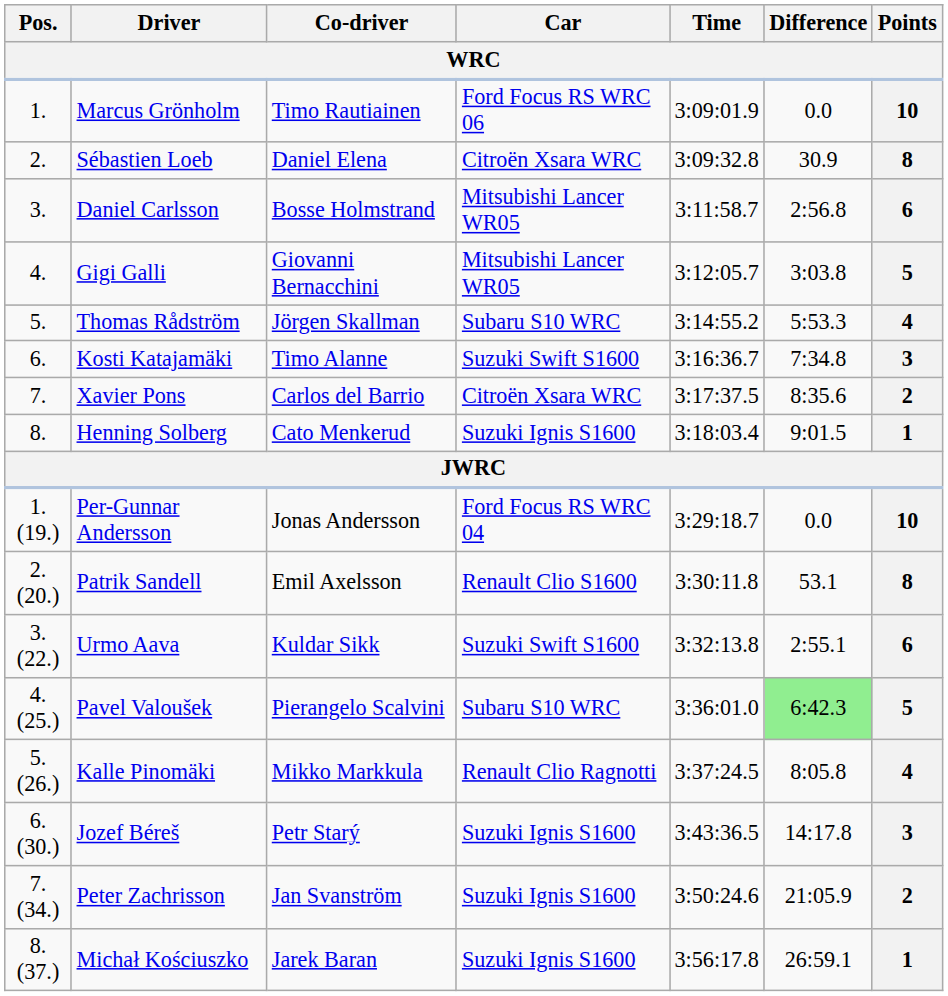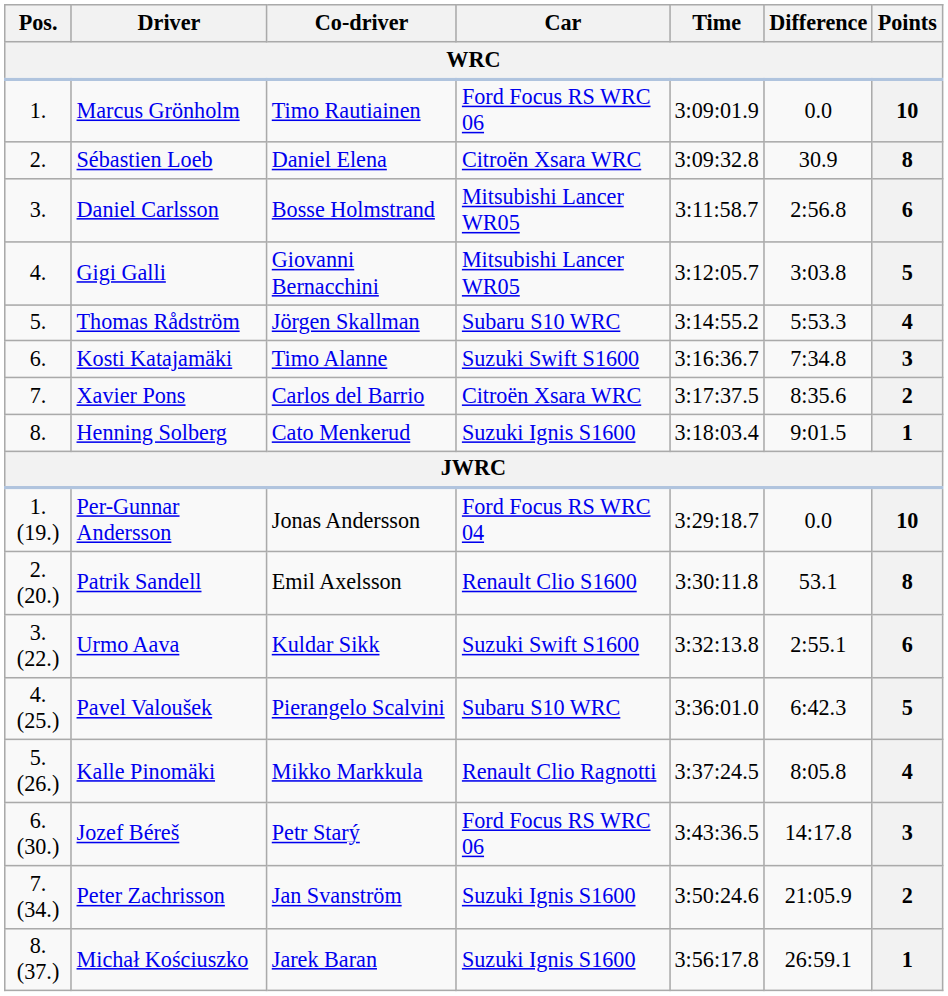 <table class="wikitable" style="text-align: center; font-size: 90%; max-width: 950px;">
 <tr>
 <th>Pos.</th>
 <th>Driver</th>
 <th>Co-driver</th>
 <th>Car</th>
 <th>Time</th>
 <th>Difference</th>
 <th>Points</th>
 </tr>
 <tr>
 <th colspan="7" style="border-bottom: 2px solid LightSteelBlue;">WRC</th>
 </tr>
 <tr>
 <td>1.</td>
 <td align="left"> <a href='#'>Marcus Grönholm</a></td>
 <td align="left"> <a href='#'>Timo Rautiainen</a></td>
 <td align="left"><a href='#'>Ford Focus RS WRC 06</a></td>
 <td>3:09:01.9</td>
 <td>0.0</td>
 <th>10</th>
 </tr>
 <tr>
 <td>2.</td>
 <td align="left"> <a href='#'>Sébastien Loeb</a></td>
 <td align="left"> <a href='#'>Daniel Elena</a></td>
 <td align="left"><a href='#'>Citroën Xsara WRC</a></td>
 <td>3:09:32.8</td>
 <td>30.9</td>
 <th>8</th>
 </tr>
 <tr>
 <td>3.</td>
 <td align="left"> <a href='#'>Daniel Carlsson</a></td>
 <td align="left"> <a href='#'>Bosse Holmstrand</a></td>
 <td align="left"><a href='#'>Mitsubishi Lancer WR05</a></td>
 <td>3:11:58.7</td>
 <td>2:56.8</td>
 <th>6</th>
 </tr>
 <tr>
 <td>4.</td>
 <td align="left"> <a href='#'>Gigi Galli</a></td>
 <td align="left"> <a href='#'>Giovanni Bernacchini</a></td>
 <td align="left"><a href='#'>Mitsubishi Lancer WR05</a></td>
 <td>3:12:05.7</td>
 <td>3:03.8</td>
 <th>5</th>
 </tr>
 <tr>
 <td>5.</td>
 <td align="left"> <a href='#'>Thomas Rådström</a></td>
 <td align="left"> <a href='#'>Jörgen Skallman</a></td>
 <td align="left"><a href='#'>Subaru S10 WRC</a></td>
 <td>3:14:55.2</td>
 <td>5:53.3</td>
 <th>4</th>
 </tr>
 <tr>
 <td>6.</td>
 <td align="left"> <a href='#'>Kosti Katajamäki</a></td>
 <td align="left"> <a href='#'>Timo Alanne</a></td>
 <td align="left"><a href='#'>Suzuki Swift S1600</a></td>
 <td>3:16:36.7</td>
 <td>7:34.8</td>
 <th>3</th>
 </tr>
 <tr>
 <td>7.</td>
 <td align="left"> <a href='#'>Xavier Pons</a></td>
 <td align="left"> <a href='#'>Carlos del Barrio</a></td>
 <td align="left"><a href='#'>Citroën Xsara WRC</a></td>
 <td>3:17:37.5</td>
 <td>8:35.6</td>
 <th>2</th>
 </tr>
 <tr>
 <td>8.</td>
 <td align="left"> <a href='#'>Henning Solberg</a></td>
 <td align="left"> <a href='#'>Cato Menkerud</a></td>
 <td align="left"><a href='#'>Suzuki Ignis S1600</a></td>
 <td>3:18:03.4</td>
 <td>9:01.5</td>
 <th>1</th>
 </tr>
 <tr>
 <th colspan="7" style="border-bottom: 2px solid LightSteelBlue;">JWRC</th>
 </tr>
 <tr>
 <td>1.(19.)</td>
 <td align="left"> <a href='#'>Per-Gunnar Andersson</a></td>
 <td align="left"> Jonas Andersson</td>
 <td align="left"><a href='#'>Ford Focus RS WRC 04</a></td>
 <td>3:29:18.7</td>
 <td>0.0</td>
 <th>10</th>
 </tr>
 <tr>
 <td>2.(20.)</td>
 <td align="left"> <a href='#'>Patrik Sandell</a></td>
 <td align="left"> Emil Axelsson</td>
 <td align="left"><a href='#'>Renault Clio S1600</a></td>
 <td>3:30:11.8</td>
 <td>53.1</td>
 <th>8</th>
 </tr>
 <tr>
 <td>3.(22.)</td>
 <td align="left"> <a href='#'>Urmo Aava</a></td>
 <td align="left"> <a href='#'>Kuldar Sikk</a></td>
 <td align="left"><a href='#'>Suzuki Swift S1600</a></td>
 <td>3:32:13.8</td>
 <td>2:55.1</td>
 <th>6</th>
 </tr>
 <tr>
 <td>4.(25.)</td>
 <td align="left"> <a href='#'>Pavel Valoušek</a></td>
 <td align="left"> <a href='#'>Pierangelo Scalvini</a></td>
 <td align="left"><a href='#'>Subaru S10 WRC</a></td>
 <td>3:36:01.0</td>
-<td style="background: lightgreen;">6:42.3</td>
+<td>6:42.3</td>
 <th>5</th>
 </tr>
 <tr>
 <td>5.(26.)</td>
 <td align="left"> <a href='#'>Kalle Pinomäki</a></td>
 <td align="left"> <a href='#'>Mikko Markkula</a></td>
 <td align="left"><a href='#'>Renault Clio Ragnotti</a></td>
 <td>3:37:24.5</td>
 <td>8:05.8</td>
 <th>4</th>
 </tr>
 <tr>
 <td>6.(30.)</td>
 <td align="left"> <a href='#'>Jozef Béreš</a></td>
 <td align="left"> <a href='#'>Petr Starý</a></td>
-<td align="left"><a href='#'>Suzuki Ignis S1600</a></td>
+<td align="left"><a href='#'>Ford Focus RS WRC 06</a></td>
 <td>3:43:36.5</td>
 <td>14:17.8</td>
 <th>3</th>
 </tr>
 <tr>
 <td>7.(34.)</td>
 <td align="left"> <a href='#'>Peter Zachrisson</a></td>
 <td align="left"> <a href='#'>Jan Svanström</a></td>
 <td align="left"><a href='#'>Suzuki Ignis S1600</a></td>
 <td>3:50:24.6</td>
 <td>21:05.9</td>
 <th>2</th>
 </tr>
 <tr>
 <td>8.(37.)</td>
 <td align="left"> <a href='#'>Michał Kościuszko</a></td>
 <td align="left"> <a href='#'>Jarek Baran</a></td>
 <td align="left"><a href='#'>Suzuki Ignis S1600</a></td>
 <td>3:56:17.8</td>
 <td>26:59.1</td>
 <th>1</th>
 </tr>
 </table>
